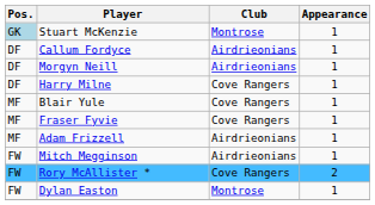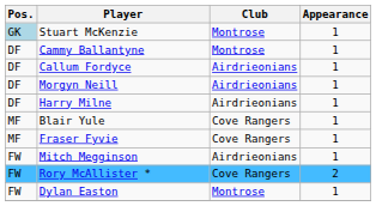 <table class="wikitable">
 <tr>
 <th>Pos.</th>
 <th>Player</th>
 <th>Club</th>
 <th>Appearance</th>
 </tr>
 <tr>
 <td style="background: lightblue;">GK</td>
 <td style="width:200px;">Stuart McKenzie</td>
+<td><a href='#'>Montrose</a></td>
+<td align="center">1</td>
+</tr>
+<tr>
+<td>DF</td>
+<td><a href='#'>Cammy Ballantyne</a></td>
 <td><a href='#'>Montrose</a></td>
 <td align="center">1</td>
 </tr>
 <tr>
 <td>DF</td>
 <td><a href='#'>Callum Fordyce</a></td>
 <td><a href='#'>Airdrieonians</a></td>
 <td align="center">1</td>
 </tr>
 <tr>
 <td>DF</td>
 <td><a href='#'>Morgyn Neill</a></td>
 <td><a href='#'>Airdrieonians</a></td>
 <td align="center">1</td>
 </tr>
 <tr>
 <td>DF</td>
 <td><a href='#'>Harry Milne</a></td>
-<td>Cove Rangers</td>
+<td>Airdrieonians</td>
 <td align="center">1</td>
 </tr>
 <tr>
 <td>MF</td>
 <td>Blair Yule</td>
 <td>Cove Rangers</td>
 <td align="center">1</td>
 </tr>
 <tr>
 <td>MF</td>
 <td><a href='#'>Fraser Fyvie</a></td>
 <td>Cove Rangers</td>
-<td align="center">1</td>
-</tr>
-<tr>
-<td>MF</td>
-<td><a href='#'>Adam Frizzell</a></td>
-<td>Airdrieonians</td>
 <td align="center">1</td>
 </tr>
 <tr>
 <td>FW</td>
 <td><a href='#'>Mitch Megginson</a></td>
 <td>Airdrieonians</td>
 <td align="center">1</td>
 </tr>
 <tr style="background:#44bbff;">
 <td>FW</td>
 <td><a href='#'>Rory McAllister</a> *</td>
 <td>Cove Rangers</td>
 <td align="center">2</td>
 </tr>
 <tr>
 <td>FW</td>
 <td><a href='#'>Dylan Easton</a></td>
 <td><a href='#'>Montrose</a></td>
 <td align="center">1</td>
 </tr>
 <tr>
 </tr>
 </table>
